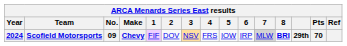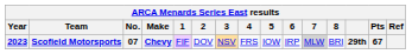 <table class="wikitable" style="text-align:center; font-size:75%">
 <tr>
 <th colspan=15><a href='#'>ARCA Menards Series East</a> results</th>
 </tr>
 <tr>
 <th>Year</th>
 <th>Team</th>
 <th>No.</th>
 <th>Make</th>
 <th>1</th>
 <th>2</th>
 <th>3</th>
 <th>4</th>
 <th>5</th>
 <th>6</th>
 <th>7</th>
 <th>8</th>
 <th></th>
 <th>Pts</th>
 <th>Ref</th>
 </tr>
 <tr>
-<th><a href='#'>2024</a></th>
+<th><a href='#'>2023</a></th>
 <th><a href='#'>Scofield Motorsports</a></th>
-<th>09</th>
+<th>07</th>
 <th><a href='#'>Chevy</a></th>
 <td style="background:#EFCFFF;"><a href='#'>FIF</a><br></td>
 <td><a href='#'>DOV</a></td>
 <td style="background:#FFDF9F;"><a href='#'>NSV</a><br></td>
 <td><a href='#'>FRS</a></td>
 <td><a href='#'>IOW</a></td>
 <td><a href='#'>IRP</a></td>
 <td style="background: lightgrey;"><a href='#'>MLW</a></td>
-<td><strong><a href='#'>BRI</a></strong></td>
+<td><a href='#'>BRI</a></td>
 <th>29th</th>
-<th>70</th>
+<th>67</th>
 <th></th>
 </tr>
 </table>
